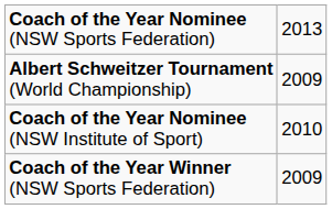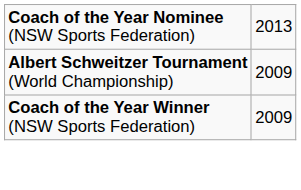 <table class="wikitable">
 <tr>
 <td><strong>Coach of the Year Nominee</strong><br>(NSW Sports Federation)</td>
 <td>2013</td>
 </tr>
 <tr>
 <td><strong>Albert Schweitzer Tournament</strong><br>(World Championship)</td>
 <td>2009</td>
 </tr>
 <tr>
-<td><strong>Coach of the Year Nominee</strong><br>(NSW Institute of Sport)</td>
-<td>2010</td>
-</tr>
-<tr>
 <td><strong>Coach of the Year Winner</strong><br>(NSW Sports Federation)</td>
 <td>2009</td>
 </tr>
 </table>
